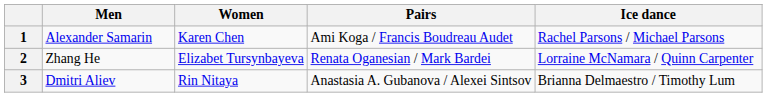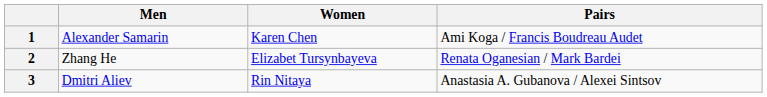 <table class="wikitable unsortable" style="text-align:left">
 <tr>
 <th scope="col" style="width:5%"></th>
 <th scope="col" style="width:17.5%">Men</th>
 <th scope="col" style="width:17.5%">Women</th>
 <th scope="col" style="width:30%">Pairs</th>
-<th scope="col" style="width:30%">Ice dance</th>
 </tr>
 <tr>
 <th scope="row">1</th>
 <td> <a href='#'>Alexander Samarin</a></td>
 <td> <a href='#'>Karen Chen</a></td>
 <td> Ami Koga / <a href='#'>Francis Boudreau Audet</a></td>
-<td> <a href='#'>Rachel Parsons</a> / <a href='#'>Michael Parsons</a></td>
 </tr>
 <tr>
 <th scope="row">2</th>
 <td> Zhang He</td>
 <td> <a href='#'>Elizabet Tursynbayeva</a></td>
 <td> <a href='#'>Renata Oganesian</a> / <a href='#'>Mark Bardei</a></td>
-<td> <a href='#'>Lorraine McNamara</a> / <a href='#'>Quinn Carpenter</a></td>
 </tr>
 <tr>
 <th scope="row">3</th>
 <td> <a href='#'>Dmitri Aliev</a></td>
 <td> <a href='#'>Rin Nitaya</a></td>
 <td> Anastasia A. Gubanova / Alexei Sintsov</td>
-<td> Brianna Delmaestro / Timothy Lum</td>
 </tr>
 </table>
